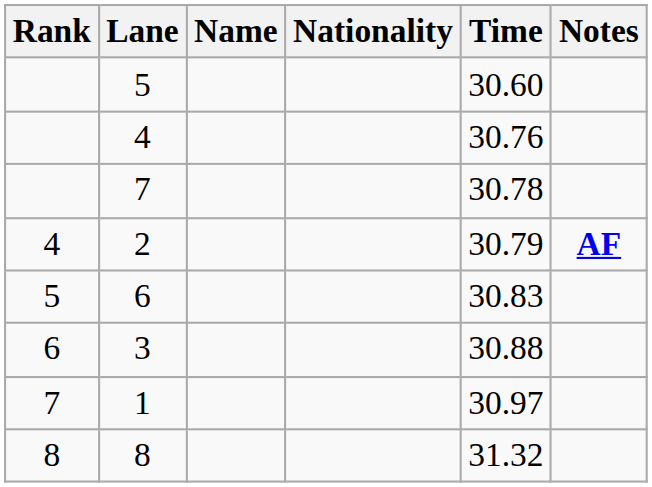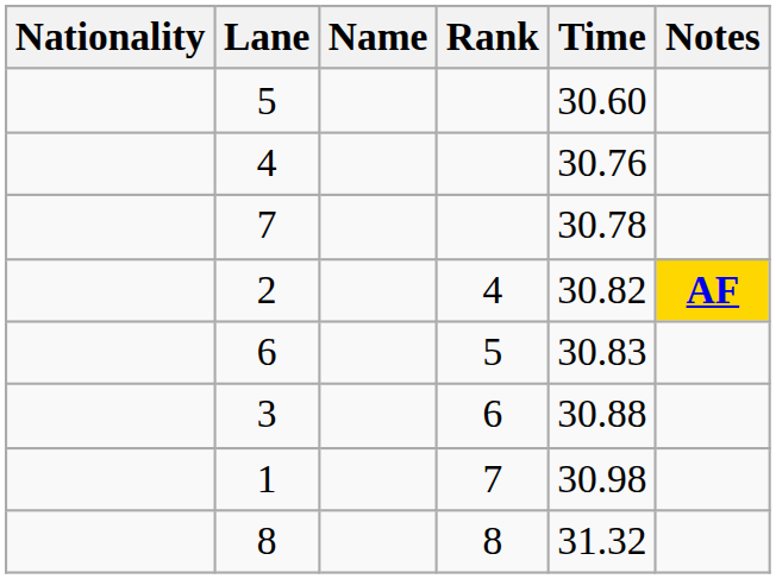 <table class="wikitable sortable" style="text-align:center">
 <tr>
-<th>Rank</th>
+<th>Nationality</th>
 <th>Lane</th>
 <th>Name</th>
-<th>Nationality</th>
+<th>Rank</th>
 <th>Time</th>
 <th>Notes</th>
 </tr>
 <tr>
-<td></td>
+<td align="left"></td>
 <td>5</td>
 <td align="left"></td>
-<td align="left"></td>
+<td></td>
 <td>30.60</td>
 <td></td>
 </tr>
 <tr>
-<td></td>
+<td align="left"></td>
 <td>4</td>
 <td align="left"></td>
-<td align="left"></td>
+<td></td>
 <td>30.76</td>
 <td></td>
 </tr>
 <tr>
-<td></td>
+<td align="left"></td>
 <td>7</td>
 <td align="left"></td>
-<td align="left"></td>
+<td></td>
 <td>30.78</td>
 <td></td>
 </tr>
 <tr>
-<td>4</td>
+<td align="left"></td>
 <td>2</td>
 <td align="left"></td>
-<td align="left"></td>
-<td>30.79</td>
-<td><strong><a href='#'>AF</a></strong></td>
+<td>4</td>
+<td>30.82</td>
+<td style="background: gold;"><strong><a href='#'>AF</a></strong></td>
 </tr>
 <tr>
-<td>5</td>
+<td align="left"></td>
 <td>6</td>
 <td align="left"></td>
-<td align="left"></td>
+<td>5</td>
 <td>30.83</td>
 <td></td>
 </tr>
 <tr>
-<td>6</td>
+<td align="left"></td>
 <td>3</td>
 <td align="left"></td>
-<td align="left"></td>
+<td>6</td>
 <td>30.88</td>
 <td></td>
 </tr>
 <tr>
-<td>7</td>
+<td align="left"></td>
 <td>1</td>
 <td align="left"></td>
-<td align="left"></td>
-<td>30.97</td>
+<td>7</td>
+<td>30.98</td>
 <td></td>
 </tr>
 <tr>
-<td>8</td>
+<td align="left"></td>
 <td>8</td>
 <td align="left"></td>
-<td align="left"></td>
+<td>8</td>
 <td>31.32</td>
 <td></td>
 </tr>
 </table>
